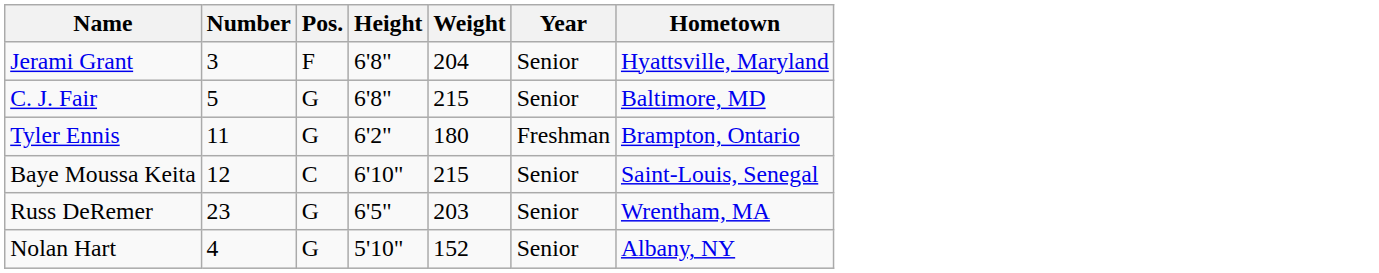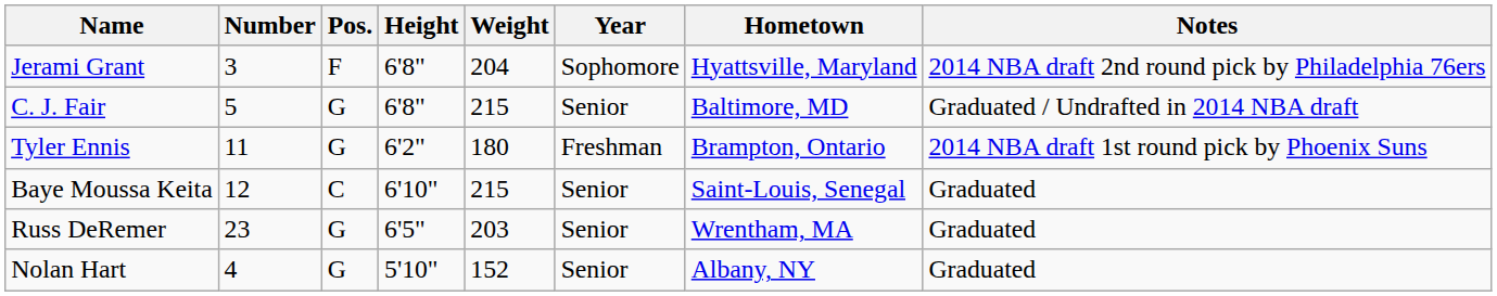 <table class="wikitable sortable" border="1">
 <tr>
 <th>Name</th>
 <th>Number</th>
 <th>Pos.</th>
 <th>Height</th>
 <th>Weight</th>
 <th>Year</th>
 <th>Hometown</th>
+<th class="unsortable">Notes</th>
 </tr>
 <tr>
 <td sortname><a href='#'>Jerami Grant</a></td>
 <td>3</td>
 <td>F</td>
 <td>6'8"</td>
 <td>204</td>
-<td>Senior</td>
+<td>Sophomore</td>
 <td><a href='#'>Hyattsville, Maryland</a></td>
+<td><a href='#'>2014 NBA draft</a> 2nd round pick by <a href='#'>Philadelphia 76ers</a></td>
 </tr>
 <tr>
 <td sortname><a href='#'>C. J. Fair</a></td>
 <td>5</td>
 <td>G</td>
 <td>6'8"</td>
 <td>215</td>
 <td>Senior</td>
 <td><a href='#'>Baltimore, MD</a></td>
+<td>Graduated / Undrafted in <a href='#'>2014 NBA draft</a></td>
 </tr>
 <tr>
 <td sortname><a href='#'>Tyler Ennis</a></td>
 <td>11</td>
 <td>G</td>
 <td>6'2"</td>
 <td>180</td>
 <td>Freshman</td>
 <td><a href='#'>Brampton, Ontario</a></td>
+<td><a href='#'>2014 NBA draft</a> 1st round pick by <a href='#'>Phoenix Suns</a></td>
 </tr>
 <tr>
 <td sortname>Baye Moussa Keita</td>
 <td>12</td>
 <td>C</td>
 <td>6'10"</td>
 <td>215</td>
 <td>Senior</td>
 <td><a href='#'>Saint-Louis, Senegal</a></td>
+<td>Graduated</td>
 </tr>
 <tr>
 <td sortname>Russ DeRemer</td>
 <td>23</td>
 <td>G</td>
 <td>6'5"</td>
 <td>203</td>
 <td>Senior</td>
 <td><a href='#'>Wrentham, MA</a></td>
+<td>Graduated</td>
 </tr>
 <tr>
 <td sortname>Nolan Hart</td>
 <td>4</td>
 <td>G</td>
 <td>5'10"</td>
 <td>152</td>
 <td>Senior</td>
 <td><a href='#'>Albany, NY</a></td>
+<td>Graduated</td>
 </tr>
 </table>
